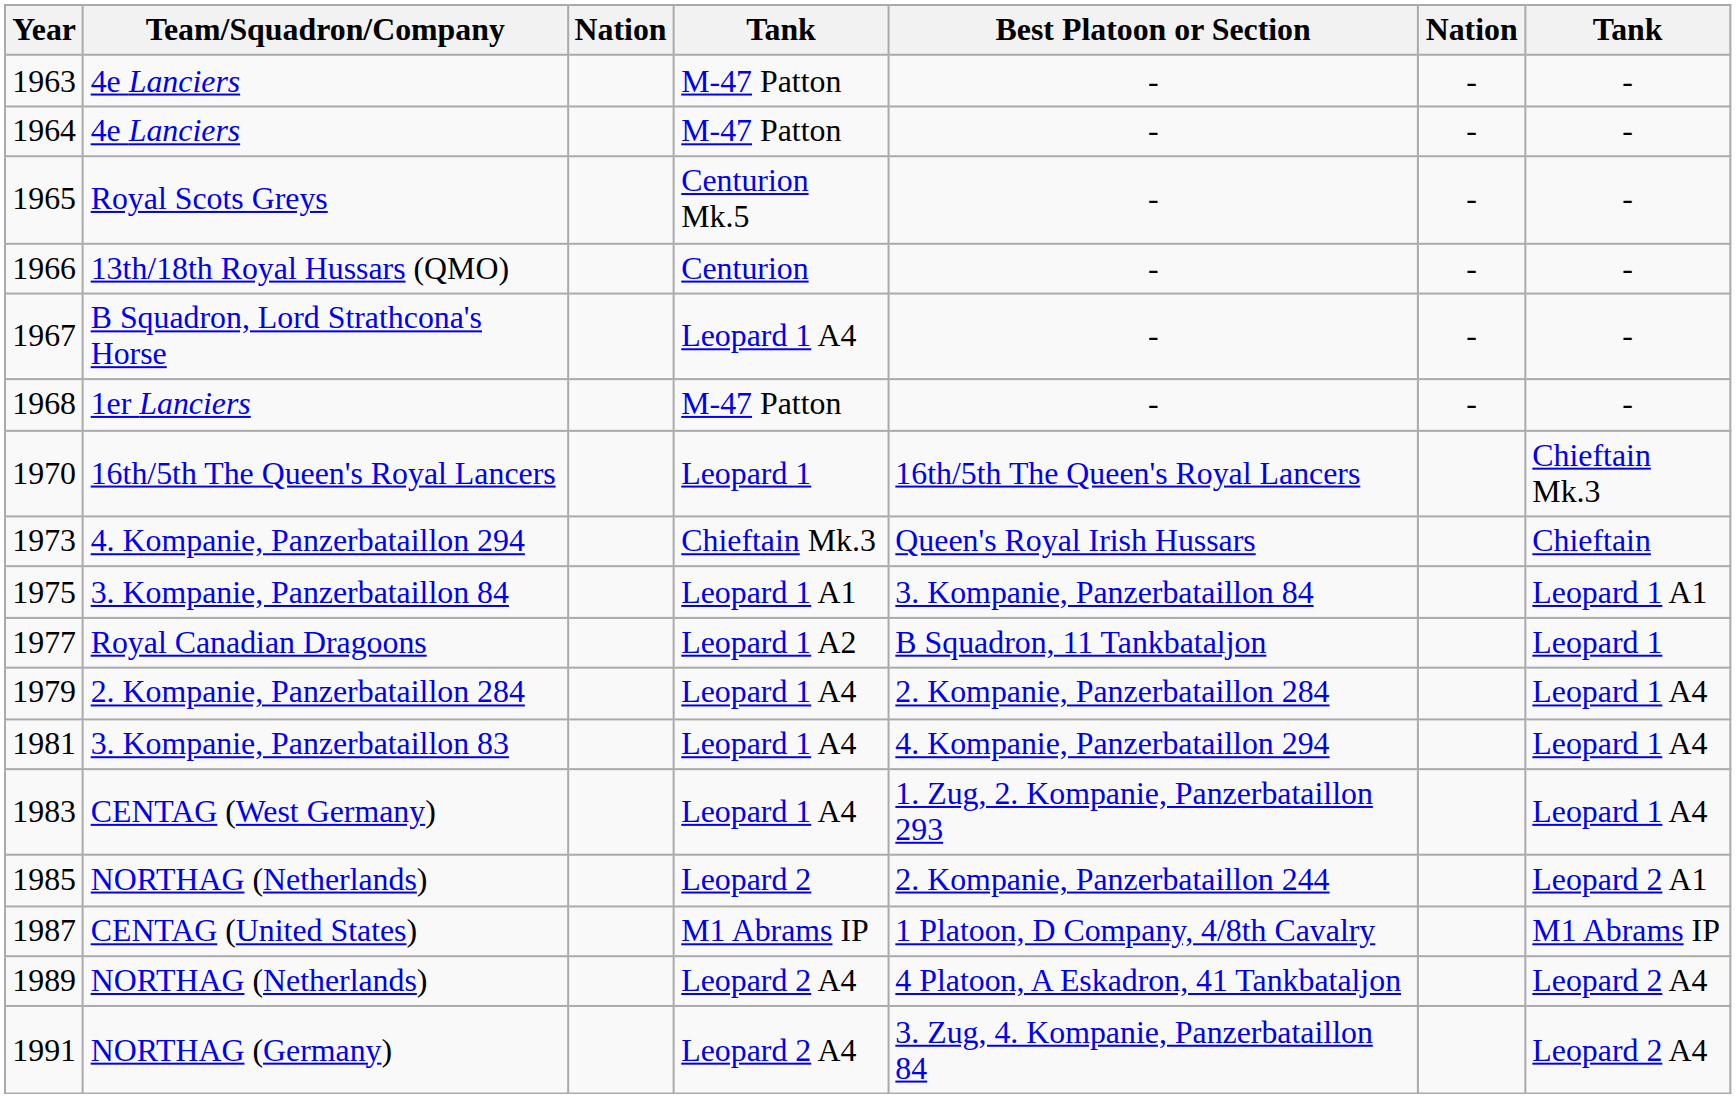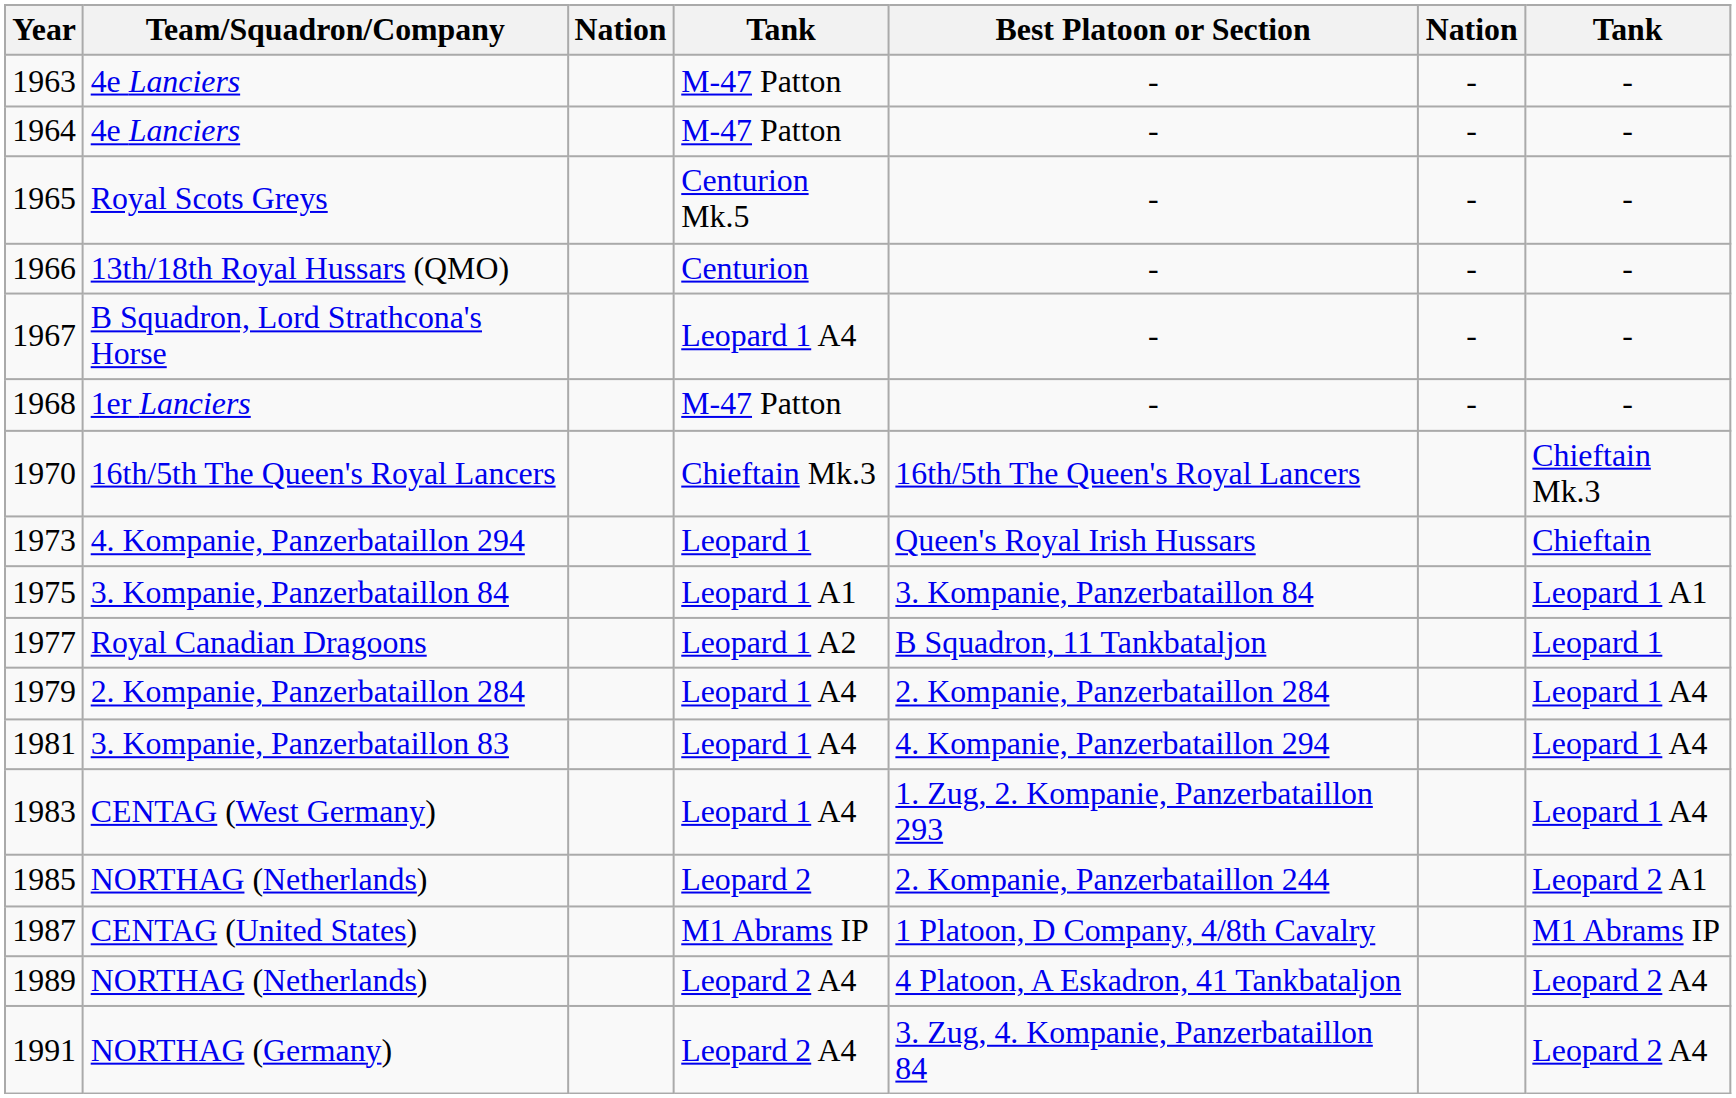 <table class="wikitable">
 <tr>
 <th>Year</th>
 <th>Team/Squadron/Company</th>
 <th>Nation</th>
 <th>Tank</th>
 <th>Best Platoon or Section</th>
 <th>Nation</th>
 <th>Tank</th>
 </tr>
 <tr>
 <td align="center">1963</td>
 <td><a href='#'>4e <em>Lanciers</em></a></td>
 <td></td>
 <td><a href='#'>M-47</a> Patton</td>
 <td align="center">-</td>
 <td align="center">-</td>
 <td align="center">-</td>
 </tr>
 <tr>
 <td align="center">1964</td>
 <td><a href='#'>4e <em>Lanciers</em></a></td>
 <td></td>
 <td><a href='#'>M-47</a> Patton</td>
 <td align="center">-</td>
 <td align="center">-</td>
 <td align="center">-</td>
 </tr>
 <tr>
 <td align="center">1965</td>
 <td><a href='#'>Royal Scots Greys</a></td>
 <td></td>
 <td><a href='#'>Centurion</a> Mk.5</td>
 <td align="center">-</td>
 <td align="center">-</td>
 <td align="center">-</td>
 </tr>
 <tr>
 <td align="center">1966</td>
 <td><a href='#'>13th/18th Royal Hussars</a> (QMO)</td>
 <td></td>
 <td><a href='#'>Centurion</a></td>
 <td align="center">-</td>
 <td align="center">-</td>
 <td align="center">-</td>
 </tr>
 <tr>
 <td align="center">1967</td>
 <td><a href='#'>B Squadron, Lord Strathcona's Horse</a></td>
 <td></td>
 <td><a href='#'>Leopard 1</a> A4</td>
 <td align="center">-</td>
 <td align="center">-</td>
 <td align="center">-</td>
 </tr>
 <tr>
 <td align="center">1968</td>
 <td><a href='#'>1er <em>Lanciers</em></a></td>
 <td></td>
 <td><a href='#'>M-47</a> Patton</td>
 <td align="center">-</td>
 <td align="center">-</td>
 <td align="center">-</td>
 </tr>
 <tr>
 <td align="center">1970</td>
 <td><a href='#'>16th/5th The Queen's Royal Lancers</a></td>
 <td></td>
-<td><a href='#'>Leopard 1</a></td>
+<td><a href='#'>Chieftain</a> Mk.3</td>
 <td><a href='#'>16th/5th The Queen's Royal Lancers</a></td>
 <td></td>
 <td><a href='#'>Chieftain</a> Mk.3</td>
 </tr>
 <tr>
 <td align="center">1973</td>
 <td><a href='#'>4. Kompanie, Panzerbataillon 294</a></td>
 <td></td>
-<td><a href='#'>Chieftain</a> Mk.3</td>
+<td><a href='#'>Leopard 1</a></td>
 <td><a href='#'>Queen's Royal Irish Hussars</a></td>
 <td></td>
 <td><a href='#'>Chieftain</a></td>
 </tr>
 <tr>
 <td align="center">1975</td>
 <td><a href='#'>3. Kompanie, Panzerbataillon 84</a></td>
 <td></td>
 <td><a href='#'>Leopard 1</a> A1</td>
 <td><a href='#'>3. Kompanie, Panzerbataillon 84</a></td>
 <td></td>
 <td><a href='#'>Leopard 1</a> A1</td>
 </tr>
 <tr>
 <td align="center">1977</td>
 <td><a href='#'>Royal Canadian Dragoons</a></td>
 <td></td>
 <td><a href='#'>Leopard 1</a> A2</td>
 <td><a href='#'>B Squadron, 11 Tankbataljon</a></td>
 <td></td>
 <td><a href='#'>Leopard 1</a></td>
 </tr>
 <tr>
 <td align="center">1979</td>
 <td><a href='#'>2. Kompanie, Panzerbataillon 284</a></td>
 <td></td>
 <td><a href='#'>Leopard 1</a> A4</td>
 <td><a href='#'>2. Kompanie, Panzerbataillon 284</a></td>
 <td></td>
 <td><a href='#'>Leopard 1</a> A4</td>
 </tr>
 <tr>
 <td align="center">1981</td>
 <td><a href='#'>3. Kompanie, Panzerbataillon 83</a></td>
 <td></td>
 <td><a href='#'>Leopard 1</a> A4</td>
 <td><a href='#'>4. Kompanie, Panzerbataillon 294</a></td>
 <td></td>
 <td><a href='#'>Leopard 1</a> A4</td>
 </tr>
 <tr>
 <td align="center">1983</td>
 <td><a href='#'>CENTAG</a> (<a href='#'>West Germany</a>)</td>
 <td></td>
 <td><a href='#'>Leopard 1</a> A4</td>
 <td><a href='#'>1. Zug, 2. Kompanie, Panzerbataillon 293</a></td>
 <td></td>
 <td><a href='#'>Leopard 1</a> A4</td>
 </tr>
 <tr>
 <td align="center">1985</td>
 <td><a href='#'>NORTHAG</a> (<a href='#'>Netherlands</a>)</td>
 <td></td>
 <td><a href='#'>Leopard 2</a></td>
 <td><a href='#'>2. Kompanie, Panzerbataillon 244</a></td>
 <td></td>
 <td><a href='#'>Leopard 2</a> A1</td>
 </tr>
 <tr>
 <td align="center">1987</td>
 <td><a href='#'>CENTAG</a> (<a href='#'>United States</a>)</td>
 <td></td>
 <td><a href='#'>M1 Abrams</a> IP</td>
 <td><a href='#'>1 Platoon, D Company, 4/8th Cavalry</a></td>
 <td></td>
 <td><a href='#'>M1 Abrams</a> IP</td>
 </tr>
 <tr>
 <td align="center">1989</td>
 <td><a href='#'>NORTHAG</a> (<a href='#'>Netherlands</a>)</td>
 <td></td>
 <td><a href='#'>Leopard 2</a> A4</td>
 <td><a href='#'>4 Platoon, A Eskadron, 41 Tankbataljon</a></td>
 <td></td>
 <td><a href='#'>Leopard 2</a> A4</td>
 </tr>
 <tr>
 <td align="center">1991</td>
 <td><a href='#'>NORTHAG</a> (<a href='#'>Germany</a>)</td>
 <td></td>
 <td><a href='#'>Leopard 2</a> A4</td>
 <td><a href='#'>3. Zug, 4. Kompanie, Panzerbataillon 84</a></td>
 <td></td>
 <td><a href='#'>Leopard 2</a> A4</td>
 </tr>
 </table>
